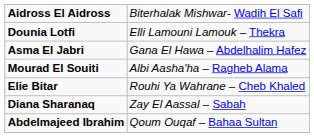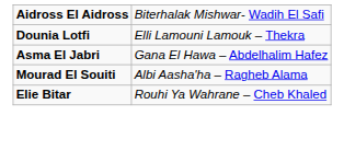 <table class="wikitable" style="margin:1em auto;">
 <tr>
 <td><strong>Aidross El Aidross</strong></td>
 <td><em>Biterhalak Mishwar</em>- <a href='#'>Wadih El Safi</a></td>
 </tr>
 <tr>
 <td><strong>Dounia Lotfi</strong></td>
 <td><em>Elli Lamouni Lamouk</em> – <a href='#'>Thekra</a></td>
 </tr>
 <tr>
 <td><strong>Asma El Jabri</strong></td>
 <td><em>Gana El Hawa</em> – <a href='#'>Abdelhalim Hafez</a></td>
 </tr>
 <tr>
 <td><strong>Mourad El Souiti</strong></td>
 <td><em>Albi Aasha'ha</em> – <a href='#'>Ragheb Alama</a></td>
 </tr>
 <tr>
 <td><strong>Elie Bitar</strong></td>
 <td><em>Rouhi Ya Wahrane</em> – <a href='#'>Cheb Khaled</a></td>
 </tr>
-<tr>
-<td><strong>Diana Sharanaq</strong></td>
-<td><em>Zay El Aassal</em> – <a href='#'>Sabah</a></td>
-</tr>
-<tr>
-<td><strong>Abdelmajeed Ibrahim</strong></td>
-<td><em>Qoum Ouqaf</em> – <a href='#'>Bahaa Sultan</a></td>
-</tr>
 </table>
